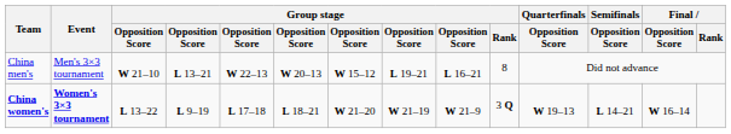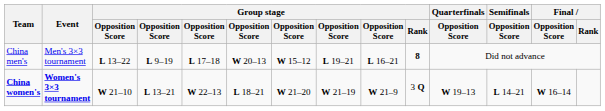 <table class="wikitable" style="text-align:center; font-size:90%">
 <tr>
 <th rowspan=2>Team</th>
 <th rowspan=2>Event</th>
 <th colspan=8>Group stage</th>
 <th>Quarterfinals</th>
 <th>Semifinals</th>
 <th colspan=2>Final / </th>
 </tr>
 <tr style="font-size:95%">
 <th>Opposition<br>Score</th>
 <th>Opposition<br>Score</th>
 <th>Opposition<br>Score</th>
 <th>Opposition<br>Score</th>
 <th>Opposition<br>Score</th>
 <th>Opposition<br>Score</th>
 <th>Opposition<br>Score</th>
 <th>Rank</th>
 <th>Opposition<br>Score</th>
 <th>Opposition<br>Score</th>
 <th>Opposition<br>Score</th>
 <th>Rank</th>
 </tr>
 <tr>
 <td align=left><a href='#'>China men's</a></td>
 <td align=left><a href='#'>Men's 3×3 tournament</a></td>
-<td><br> <strong>W</strong> 21–10</td>
-<td><br> <strong>L</strong> 13–21</td>
-<td><br> <strong>W</strong> 22–13</td>
+<td><br> <strong>L</strong> 13–22</td>
+<td><br> <strong>L</strong> 9–19</td>
+<td><br> <strong>L</strong> 17–18</td>
 <td><br> <strong>W</strong> 20–13</td>
 <td><br> <strong>W</strong> 15–12</td>
 <td><br> <strong>L</strong> 19–21</td>
 <td><br> <strong>L</strong> 16–21</td>
-<td>8</td>
+<td><strong>8</strong></td>
 <td colspan=4>Did not advance</td>
 </tr>
 <tr>
 <td align=left><strong><a href='#'>China women's</a></strong></td>
 <td align=left><strong><a href='#'>Women's 3×3 tournament</a></strong></td>
-<td><br> <strong>L</strong> 13–22</td>
-<td><br> <strong>L</strong> 9–19</td>
-<td><br> <strong>L</strong> 17–18</td>
+<td><br> <strong>W</strong> 21–10</td>
+<td><br> <strong>L</strong> 13–21</td>
+<td><br> <strong>W</strong> 22–13</td>
 <td><br> <strong>L</strong> 18–21</td>
 <td><br> <strong>W</strong> 21–20</td>
 <td><br> <strong>W</strong> 21–19</td>
 <td><br> <strong>W</strong> 21–9</td>
 <td>3 <strong>Q</strong></td>
 <td><br> <strong>W</strong> 19–13</td>
 <td><br> <strong>L</strong> 14–21</td>
 <td><br> <strong>W</strong> 16–14</td>
 <td></td>
 </tr>
 </table>
